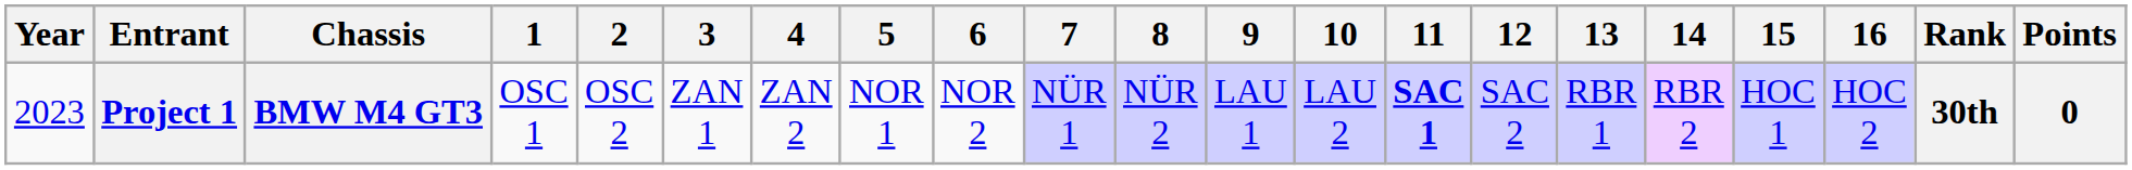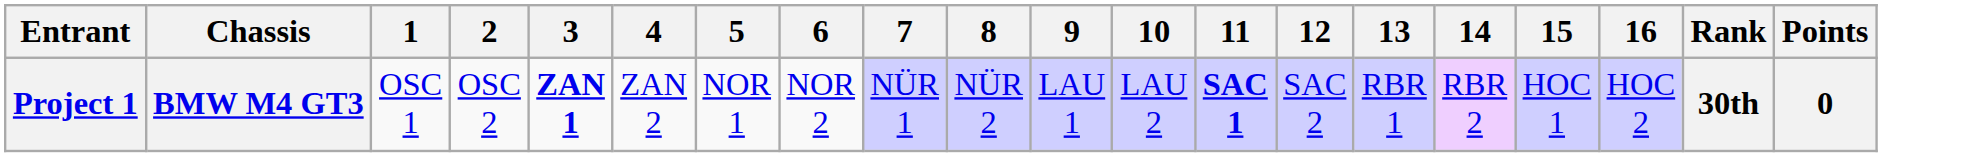 <table class="wikitable" style="text-align:center; font-size:85%">
 <tr>
-<th>Year</th>
 <th>Entrant</th>
 <th>Chassis</th>
 <th>1</th>
 <th>2</th>
 <th>3</th>
 <th>4</th>
 <th>5</th>
 <th>6</th>
 <th>7</th>
 <th>8</th>
 <th>9</th>
 <th>10</th>
 <th>11</th>
 <th>12</th>
 <th>13</th>
 <th>14</th>
 <th>15</th>
 <th>16</th>
 <th>Rank</th>
 <th>Points</th>
 </tr>
 <tr>
-<td><a href='#'>2023</a></td>
 <th nowrap><a href='#'>Project 1</a></th>
 <th nowrap><a href='#'>BMW M4 GT3</a></th>
 <td style="background:#;"><a href='#'>OSC<br>1</a></td>
 <td style="background:#;"><a href='#'>OSC<br>2</a></td>
-<td style="background:#;"><a href='#'>ZAN<br>1</a></td>
+<td style="background:#;"><strong><a href='#'>ZAN<br>1</a></strong></td>
 <td style="background:#;"><a href='#'>ZAN<br>2</a></td>
 <td style="background:#;"><a href='#'>NOR<br>1</a></td>
 <td style="background:#;"><a href='#'>NOR<br>2</a></td>
 <td style="background:#CFCFFF;"><a href='#'>NÜR<br>1</a><br></td>
 <td style="background:#CFCFFF;"><a href='#'>NÜR<br>2</a><br></td>
 <td style="background:#CFCFFF;"><a href='#'>LAU<br>1</a><br></td>
 <td style="background:#CFCFFF;"><a href='#'>LAU<br>2</a><br></td>
 <td style="background:#CFCFFF;"><strong><a href='#'>SAC<br>1</a><br></strong></td>
 <td style="background:#CFCFFF;"><a href='#'>SAC<br>2</a><br></td>
 <td style="background:#CFCFFF;"><a href='#'>RBR<br>1</a><br></td>
 <td style="background:#EFCFFF;"><a href='#'>RBR<br>2</a><br></td>
 <td style="background:#CFCFFF;"><a href='#'>HOC<br>1</a><br></td>
 <td style="background:#CFCFFF;"><a href='#'>HOC<br>2</a><br></td>
 <th>30th</th>
 <th>0</th>
 </tr>
 </table>
